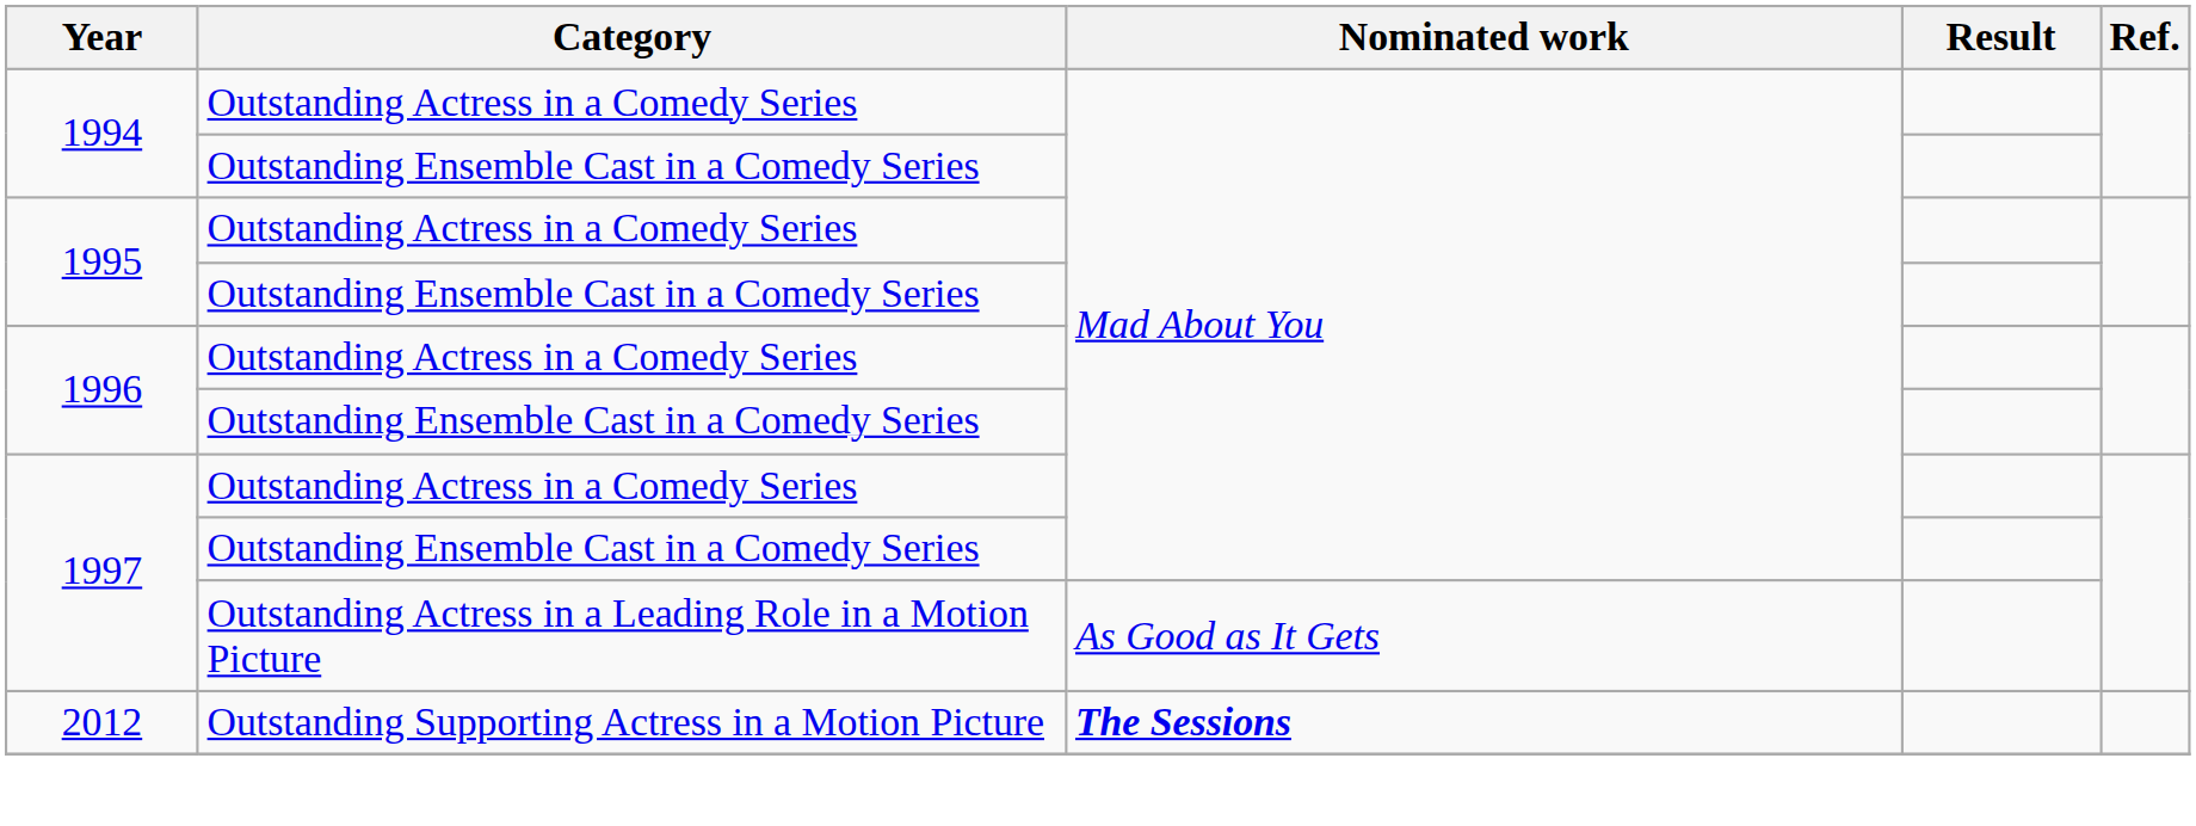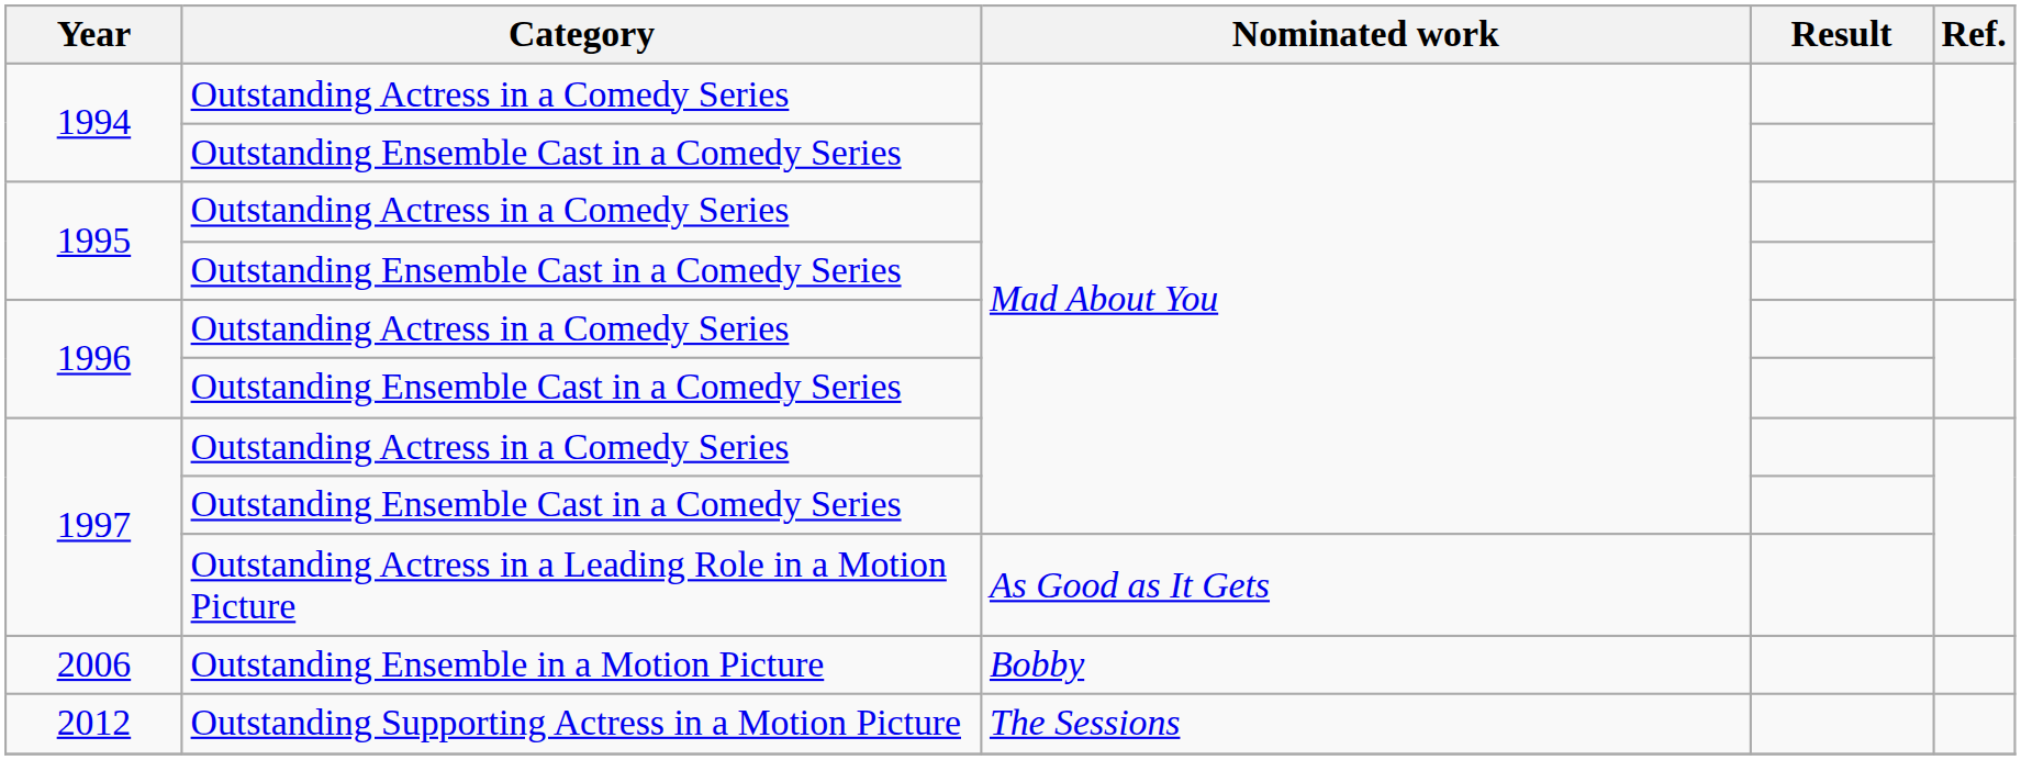 <table class=wikitable>
 <tr>
 <th scope="col" style="width:5em;">Year</th>
 <th scope="col" style="width:26em;">Category</th>
 <th scope="col" style="width:25em;">Nominated work</th>
 <th scope="col" style="width:5em;">Result</th>
 <th>Ref.</th>
 </tr>
 <tr>
 <td style="text-align:center;", rowspan="2"><a href='#'>1994</a></td>
 <td><a href='#'>Outstanding Actress in a Comedy Series</a></td>
 <td rowspan="8"><em><a href='#'>Mad About You</a></em></td>
 <td></td>
 <td rowspan=2></td>
 </tr>
 <tr>
 <td><a href='#'>Outstanding Ensemble Cast in a Comedy Series</a></td>
 <td></td>
 </tr>
 <tr>
 <td style="text-align:center;", rowspan="2"><a href='#'>1995</a></td>
 <td><a href='#'>Outstanding Actress in a Comedy Series</a></td>
 <td></td>
 <td rowspan=2></td>
 </tr>
 <tr>
 <td><a href='#'>Outstanding Ensemble Cast in a Comedy Series</a></td>
 <td></td>
 </tr>
 <tr>
 <td style="text-align:center;", rowspan="2"><a href='#'>1996</a></td>
 <td><a href='#'>Outstanding Actress in a Comedy Series</a></td>
 <td></td>
 <td rowspan=2></td>
 </tr>
 <tr>
 <td><a href='#'>Outstanding Ensemble Cast in a Comedy Series</a></td>
 <td></td>
 </tr>
 <tr>
 <td style="text-align:center;", rowspan="3"><a href='#'>1997</a></td>
 <td><a href='#'>Outstanding Actress in a Comedy Series</a></td>
 <td></td>
 <td rowspan=3></td>
 </tr>
 <tr>
 <td><a href='#'>Outstanding Ensemble Cast in a Comedy Series</a></td>
 <td></td>
 </tr>
 <tr>
 <td><a href='#'>Outstanding Actress in a Leading Role in a Motion Picture</a></td>
 <td><em><a href='#'>As Good as It Gets</a></em></td>
 <td></td>
 </tr>
 <tr>
+<td style="text-align:center;"><a href='#'>2006</a></td>
+<td><a href='#'>Outstanding Ensemble in a Motion Picture</a></td>
+<td><em><a href='#'>Bobby</a></em></td>
+<td></td>
+<td></td>
+</tr>
+<tr>
 <td style="text-align:center;"><a href='#'>2012</a></td>
 <td><a href='#'>Outstanding Supporting Actress in a Motion Picture</a></td>
-<td><strong><em><a href='#'>The Sessions</a></em></strong></td>
+<td><em><a href='#'>The Sessions</a></em></td>
 <td></td>
 <td></td>
 </tr>
 <tr>
 </tr>
 </table>
